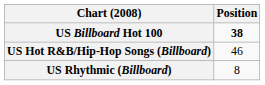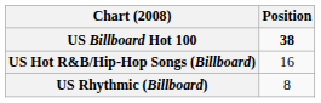 <table class="wikitable sortable plainrowheaders" style="text-align:center">
 <tr>
 <th scope="col">Chart (2008)</th>
 <th scope="col">Position</th>
 </tr>
 <tr>
 <th scope="row">US <em>Billboard</em> Hot 100</th>
 <td style="text-align:center"><strong>38</strong></td>
 </tr>
 <tr>
 <th scope="row">US Hot R&B/Hip-Hop Songs (<em>Billboard</em>)</th>
-<td style="text-align:center">46</td>
+<td style="text-align:center">16</td>
 </tr>
 <tr>
 <th scope="row">US Rhythmic (<em>Billboard</em>)</th>
 <td style="text-align:center">8</td>
 </tr>
 </table>
